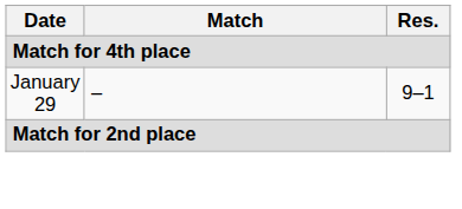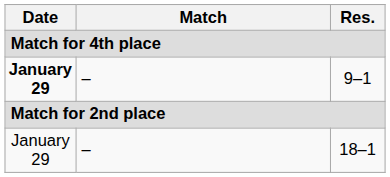 <table class="wikitable" style="margin-left:1em; text-align:center;">
 <tr>
 <th style="width:45px;">Date</th>
 <th style="width:240px;">Match</th>
 <th style="width:45px;">Res.</th>
 </tr>
 <tr>
 <td colspan="3" style="background:#dddddd; text-align:left; padding-left:5px;"><strong>Match for 4th place</strong></td>
 </tr>
 <tr>
-<td>January 29</td>
+<td><strong>January 29</strong></td>
 <td style="text-align:left; padding-left:5px;"><strong></strong> – </td>
 <td>9–1</td>
 </tr>
 <tr>
 <td colspan="3" style="background:#dddddd; text-align:left; padding-left:5px;"><strong>Match for 2nd place</strong></td>
 </tr>
+<tr>
+<td>January 29</td>
+<td style="text-align:left; padding-left:5px;"><strong></strong> – </td>
+<td>18–1</td>
+</tr>
 </table>
